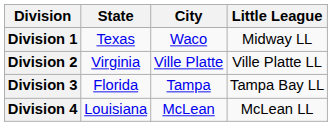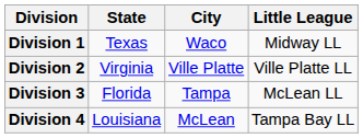 <table class="wikitable">
 <tr>
 <th>Division</th>
 <th>State</th>
 <th>City</th>
 <th>Little League</th>
 </tr>
 <tr>
 <th>Division 1</th>
 <td align=center> <a href='#'>Texas</a></td>
 <td align=center><a href='#'>Waco</a></td>
 <td align=center>Midway LL</td>
 </tr>
 <tr>
 <th>Division 2</th>
 <td align=center> <a href='#'>Virginia</a></td>
 <td align=center><a href='#'>Ville Platte</a></td>
 <td align=center>Ville Platte LL</td>
 </tr>
 <tr>
 <th>Division 3</th>
 <td align=center> <a href='#'>Florida</a></td>
 <td align=center><a href='#'>Tampa</a></td>
-<td align=center>Tampa Bay LL</td>
+<td align=center>McLean LL</td>
 </tr>
 <tr>
 <th>Division 4</th>
 <td align=center> <a href='#'>Louisiana</a></td>
 <td align=center><a href='#'>McLean</a></td>
-<td align=center>McLean LL</td>
+<td align=center>Tampa Bay LL</td>
 </tr>
 </table>
